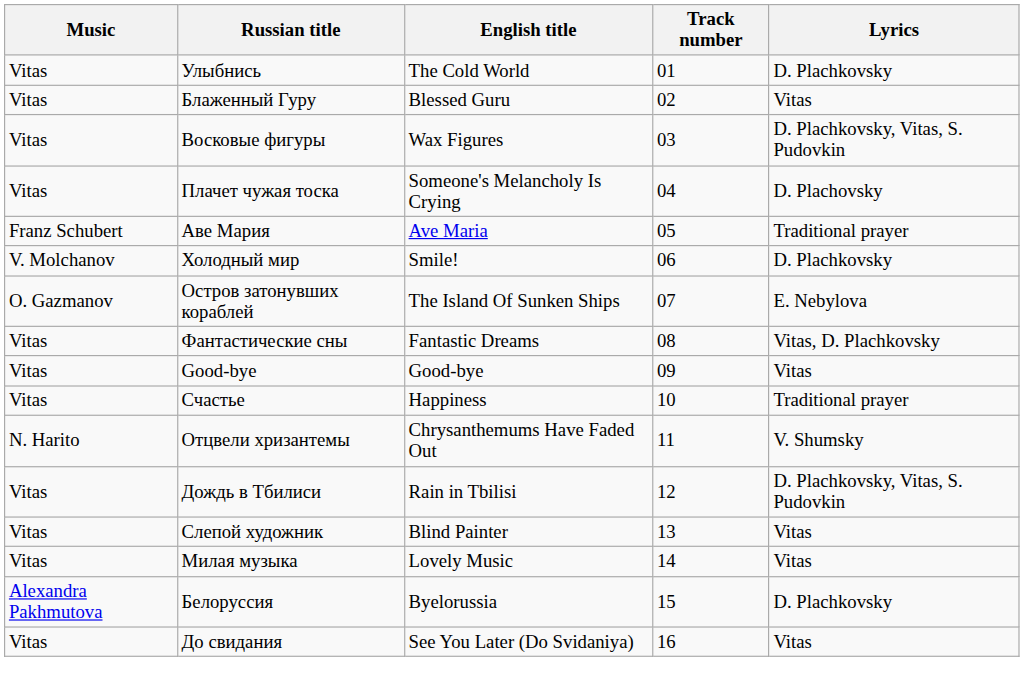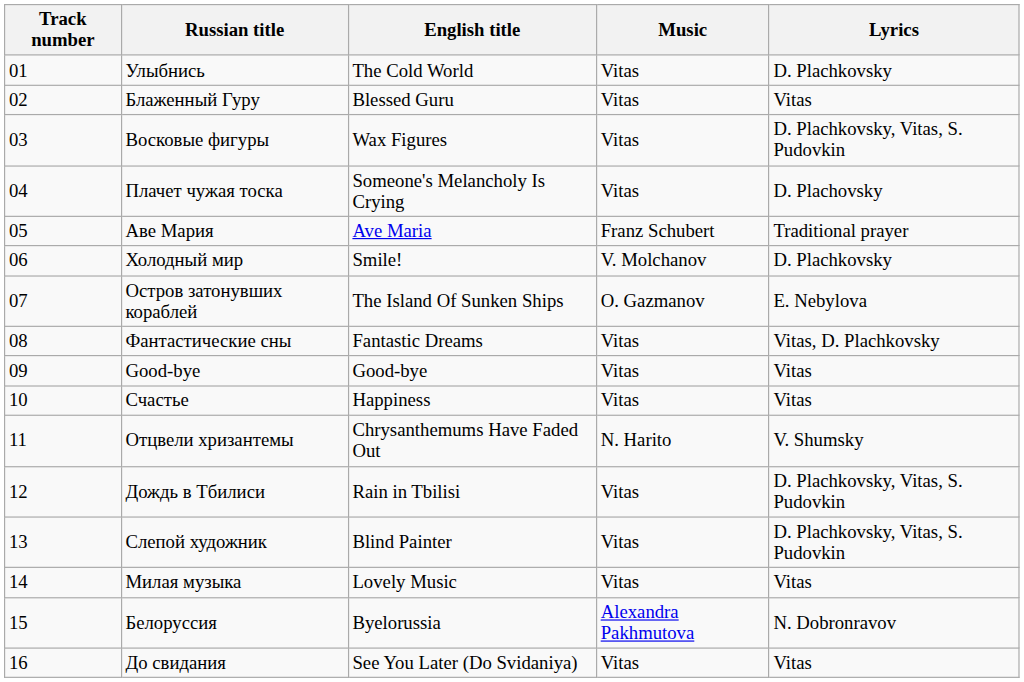 <table class="wikitable">
 <tr>
-<th>Music </th>
+<th>Track number</th>
 <th>Russian title </th>
 <th>English title </th>
-<th>Track number</th>
+<th>Music </th>
 <th>Lyrics </th>
 </tr>
 <tr>
-<td>Vitas</td>
+<td>01</td>
 <td>Улыбнись</td>
 <td>The Cold World</td>
-<td>01</td>
+<td>Vitas</td>
 <td>D. Plachkovsky</td>
 </tr>
 <tr>
-<td>Vitas</td>
+<td>02</td>
 <td>Блаженный Гуру</td>
 <td>Blessed Guru</td>
-<td>02</td>
+<td>Vitas</td>
 <td>Vitas</td>
 </tr>
 <tr>
-<td>Vitas</td>
+<td>03</td>
 <td>Восковые фигуры</td>
 <td>Wax Figures</td>
-<td>03</td>
+<td>Vitas</td>
 <td>D. Plachkovsky, Vitas, S. Pudovkin</td>
 </tr>
 <tr>
-<td>Vitas</td>
+<td>04</td>
 <td>Плачет чужая тоска</td>
 <td>Someone's Melancholy Is Crying</td>
-<td>04</td>
+<td>Vitas</td>
 <td>D. Plachovsky</td>
 </tr>
 <tr>
-<td>Franz Schubert</td>
+<td>05</td>
 <td>Аве Мария</td>
 <td><a href='#'>Ave Maria</a></td>
-<td>05</td>
+<td>Franz Schubert</td>
 <td>Traditional prayer</td>
 </tr>
 <tr>
-<td>V. Molchanov</td>
+<td>06</td>
 <td>Холодный мир</td>
 <td>Smile!</td>
-<td>06</td>
+<td>V. Molchanov</td>
 <td>D. Plachkovsky</td>
 </tr>
 <tr>
-<td>O. Gazmanov</td>
+<td>07</td>
 <td>Остров затонувших кораблей</td>
 <td>The Island Of Sunken Ships</td>
-<td>07</td>
+<td>O. Gazmanov</td>
 <td>E. Nebylova</td>
 </tr>
 <tr>
-<td>Vitas</td>
+<td>08</td>
 <td>Фантастические сны</td>
 <td>Fantastic Dreams</td>
-<td>08</td>
+<td>Vitas</td>
 <td>Vitas, D. Plachkovsky</td>
 </tr>
 <tr>
-<td>Vitas</td>
+<td>09</td>
 <td>Good-bye</td>
 <td>Good-bye</td>
-<td>09</td>
+<td>Vitas</td>
 <td>Vitas</td>
 </tr>
 <tr>
-<td>Vitas</td>
+<td>10</td>
 <td>Счастье</td>
 <td>Happiness</td>
-<td>10</td>
-<td>Traditional prayer</td>
+<td>Vitas</td>
+<td>Vitas</td>
 </tr>
 <tr>
-<td>N. Harito</td>
+<td>11</td>
 <td>Отцвели хризантемы</td>
 <td>Chrysanthemums Have Faded Out</td>
-<td>11</td>
+<td>N. Harito</td>
 <td>V. Shumsky</td>
 </tr>
 <tr>
-<td>Vitas</td>
+<td>12</td>
 <td>Дождь в Тбилиси</td>
 <td>Rain in Tbilisi</td>
-<td>12</td>
+<td>Vitas</td>
 <td>D. Plachkovsky, Vitas, S. Pudovkin</td>
 </tr>
 <tr>
-<td>Vitas</td>
+<td>13</td>
 <td>Слепой художник</td>
 <td>Blind Painter</td>
-<td>13</td>
+<td>Vitas</td>
+<td>D. Plachkovsky, Vitas, S. Pudovkin</td>
+</tr>
+<tr>
+<td>14</td>
+<td>Милая музыка</td>
+<td>Lovely Music</td>
+<td>Vitas</td>
 <td>Vitas</td>
 </tr>
 <tr>
-<td>Vitas</td>
-<td>Милая музыка</td>
-<td>Lovely Music</td>
-<td>14</td>
-<td>Vitas</td>
+<td>15</td>
+<td>Белоруссия</td>
+<td>Byelorussia</td>
+<td><a href='#'>Alexandra Pakhmutova</a></td>
+<td>N. Dobronravov</td>
 </tr>
 <tr>
-<td><a href='#'>Alexandra Pakhmutova</a></td>
-<td>Белоруссия</td>
-<td>Byelorussia</td>
-<td>15</td>
-<td>D. Plachkovsky</td>
-</tr>
-<tr>
-<td>Vitas</td>
+<td>16</td>
 <td>До свидания</td>
 <td>See You Later (Do Svidaniya)</td>
-<td>16</td>
+<td>Vitas</td>
 <td>Vitas</td>
 </tr>
 </table>
